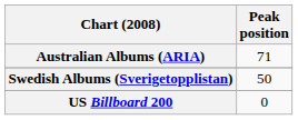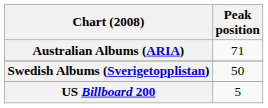 <table class="wikitable sortable plainrowheaders">
 <tr>
 <th scope="col">Chart (2008)</th>
 <th scope="col">Peak<br>position</th>
 </tr>
 <tr>
 <th scope="row">Australian Albums (<a href='#'>ARIA</a>)</th>
 <td align="center">71</td>
 </tr>
 <tr>
 </tr>
 <tr>
 </tr>
 <tr>
 </tr>
 <tr>
 </tr>
 <tr>
 </tr>
 <tr>
 </tr>
 <tr>
 <th scope="row">Swedish Albums (<a href='#'>Sverigetopplistan</a>)</th>
 <td align="center">50</td>
 </tr>
 <tr>
 </tr>
 <tr>
 <th scope="row">US <a href='#'><em>Billboard</em> 200</a></th>
-<td align="center">0</td>
+<td align="center">5</td>
 </tr>
 </table>
